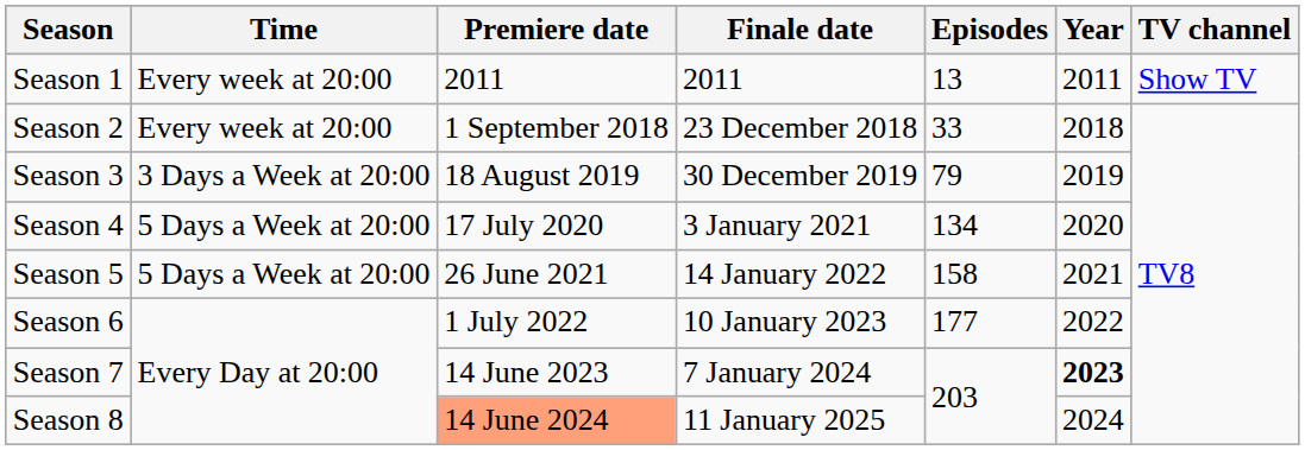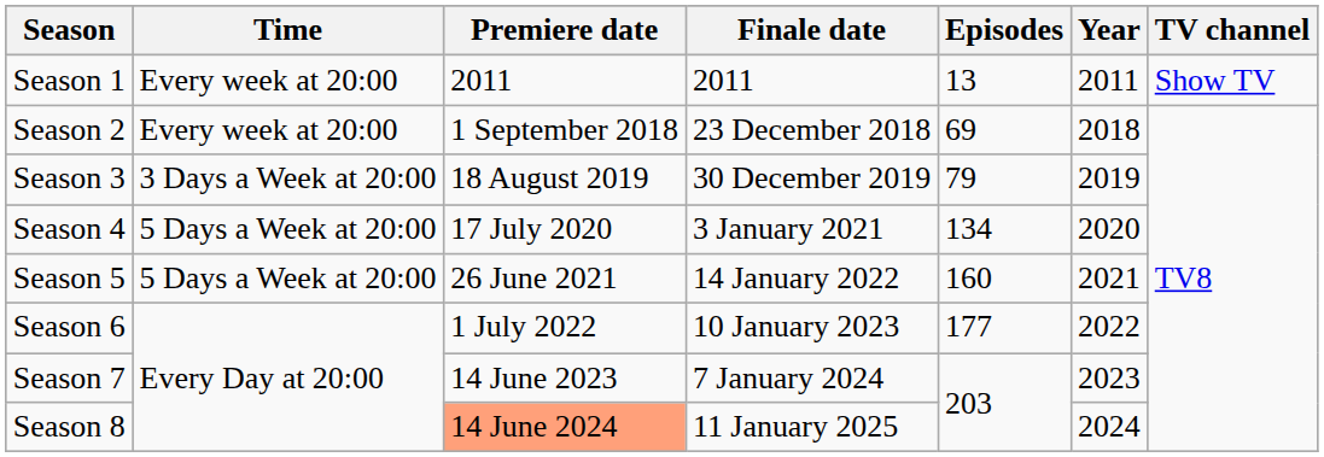 <table class="wikitable">
 <tr bgcolor="#b0b0bo">
 <th>Season</th>
 <th>Time</th>
 <th>Premiere date</th>
 <th>Finale date</th>
 <th>Episodes</th>
 <th>Year</th>
 <th>TV channel</th>
 </tr>
 <tr>
 <td>Season 1</td>
 <td>Every week at 20:00</td>
 <td>2011</td>
 <td>2011</td>
 <td>13</td>
 <td>2011</td>
 <td><a href='#'>Show TV</a></td>
 </tr>
 <tr>
 <td>Season 2</td>
 <td>Every week at 20:00</td>
 <td>1 September 2018</td>
 <td>23 December 2018</td>
-<td>33</td>
+<td>69</td>
 <td>2018</td>
 <td rowspan="7"><a href='#'>TV8</a></td>
 </tr>
 <tr>
 <td>Season 3</td>
 <td>3 Days a Week at 20:00</td>
 <td>18 August 2019</td>
 <td>30 December 2019</td>
 <td>79</td>
 <td>2019</td>
 </tr>
 <tr>
 <td>Season 4</td>
 <td>5 Days a Week at 20:00</td>
 <td>17 July 2020</td>
 <td>3 January 2021</td>
 <td>134</td>
 <td>2020</td>
 </tr>
 <tr>
 <td>Season 5</td>
 <td>5 Days a Week at 20:00</td>
 <td>26 June 2021</td>
 <td>14 January 2022</td>
-<td>158</td>
+<td>160</td>
 <td>2021</td>
 </tr>
 <tr>
 <td>Season 6</td>
 <td rowspan="3">Every Day at 20:00</td>
 <td>1 July 2022</td>
 <td>10 January 2023</td>
 <td>177</td>
 <td>2022</td>
 </tr>
 <tr>
 <td>Season 7</td>
 <td>14 June 2023</td>
 <td>7 January 2024</td>
 <td rowspan="2">203</td>
-<td><strong>2023</strong></td>
+<td>2023</td>
 </tr>
 <tr>
 <td>Season 8</td>
 <td style="background: lightsalmon;">14 June 2024</td>
 <td>11 January 2025</td>
 <td>2024</td>
 </tr>
 </table>
